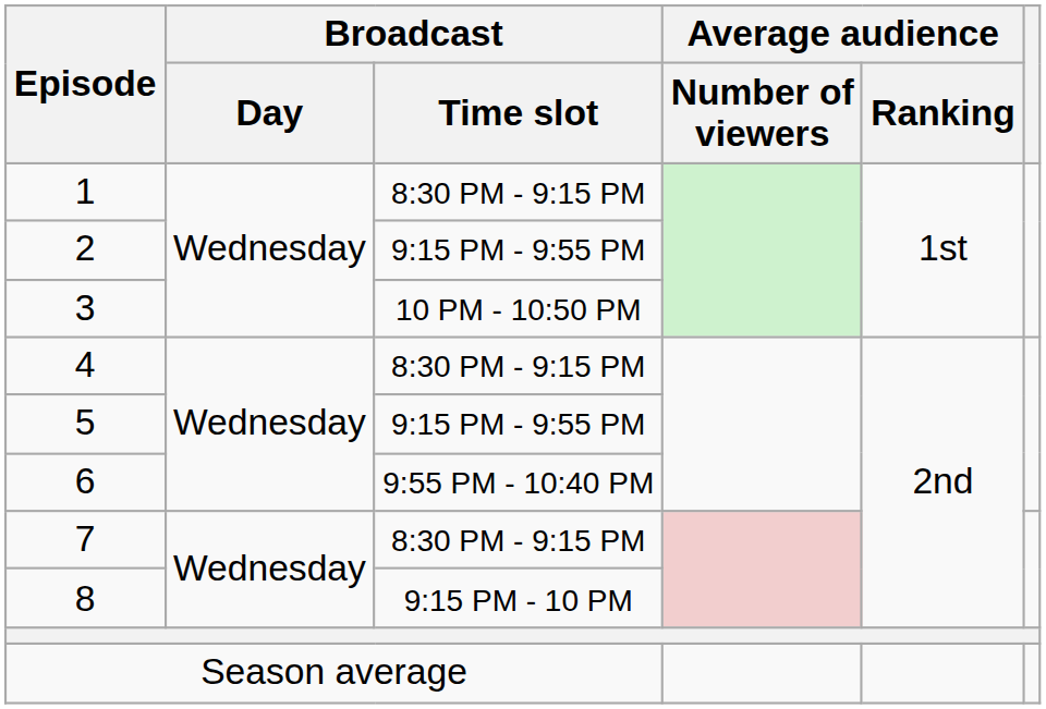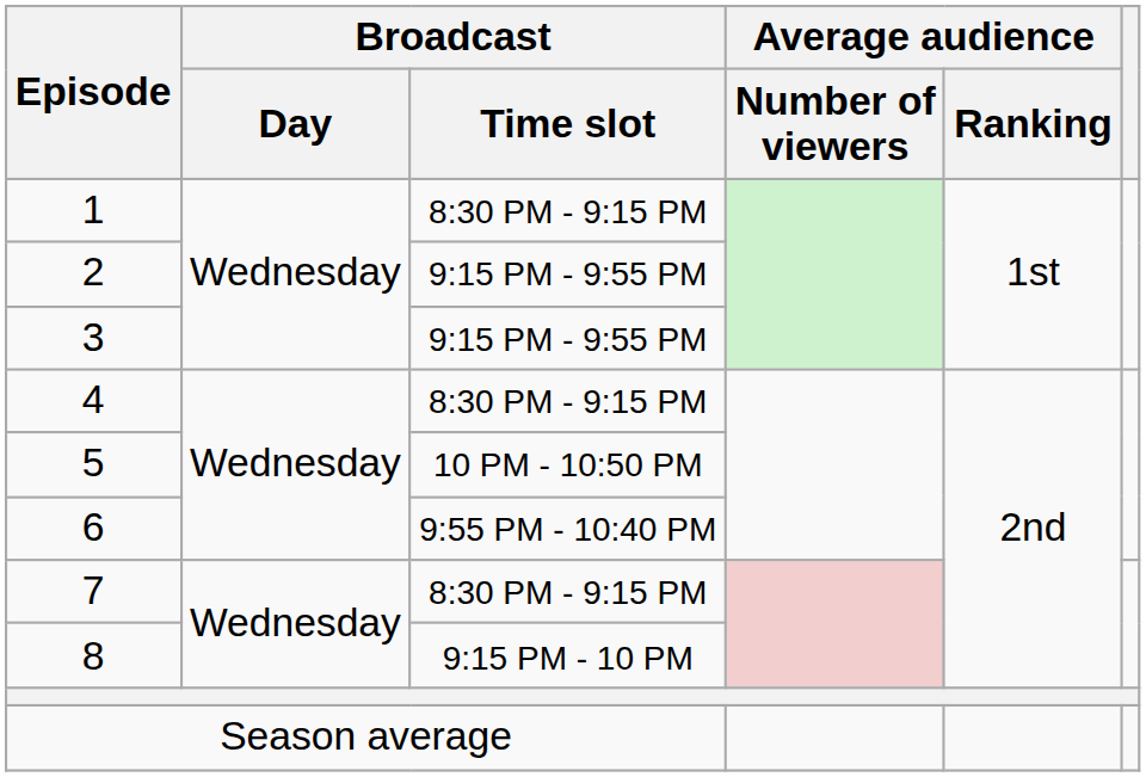 <table class="wikitable center" style="text-align:center">
 <tr>
 <th rowspan="2">Episode</th>
 <th colspan="2">Broadcast</th>
 <th colspan="2">Average audience</th>
 <th rowspan="2"></th>
 </tr>
 <tr>
 <th>Day</th>
 <th>Time slot</th>
 <th>Number of<br>viewers</th>
 <th>Ranking</th>
 </tr>
 <tr>
 <td>1</td>
 <td rowspan="3">Wednesday </td>
 <td><small>8:30 PM - 9:15 PM</small></td>
 <td rowspan="3" bgcolor="#CEF2CE"></td>
 <td rowspan="3">1st</td>
 <td rowspan="3"></td>
 </tr>
 <tr>
 <td>2</td>
 <td><small>9:15 PM - 9:55 PM</small></td>
 </tr>
 <tr>
 <td>3</td>
-<td><small>10 PM - 10:50 PM</small></td>
+<td><small>9:15 PM - 9:55 PM</small></td>
 </tr>
 <tr>
 <td>4</td>
 <td rowspan="3">Wednesday </td>
 <td><small>8:30 PM - 9:15 PM</small></td>
 <td rowspan="3"></td>
 <td rowspan="5">2nd</td>
 <td rowspan="3"></td>
 </tr>
 <tr>
 <td>5</td>
-<td><small>9:15 PM - 9:55 PM</small></td>
+<td><small>10 PM - 10:50 PM</small></td>
 </tr>
 <tr>
 <td>6</td>
 <td><small> 9:55 PM - 10:40 PM</small></td>
 </tr>
 <tr>
 <td>7</td>
 <td rowspan="2">Wednesday </td>
 <td><small>8:30 PM - 9:15 PM</small></td>
 <td rowspan="2" bgcolor="#F2CECE"></td>
 <td rowspan="2"></td>
 </tr>
 <tr>
 <td>8</td>
 <td><small>9:15 PM - 10 PM</small></td>
 </tr>
 <tr>
 <th colspan="6"></th>
 </tr>
 <tr>
 <td colspan="3">Season average</td>
 <td></td>
 <td></td>
 <td></td>
 </tr>
 </table>
